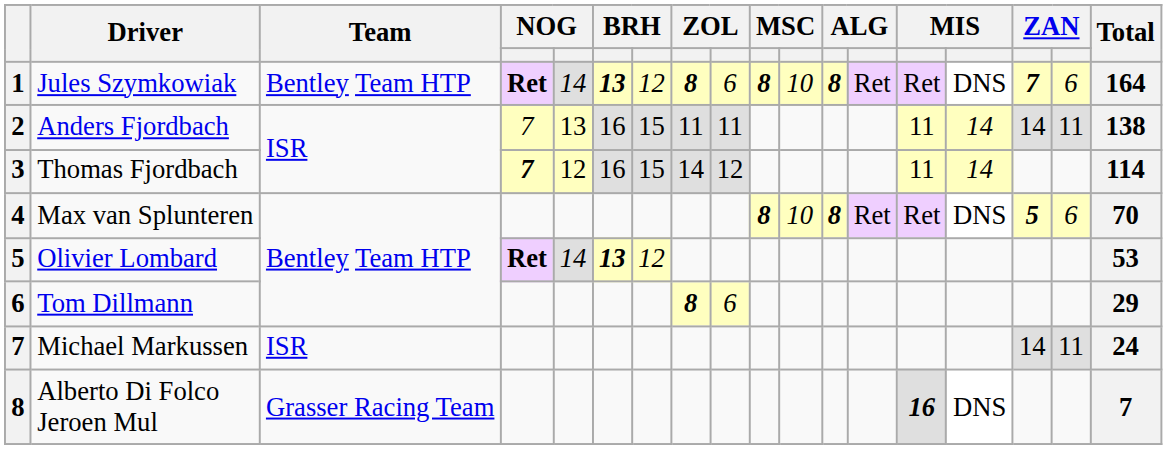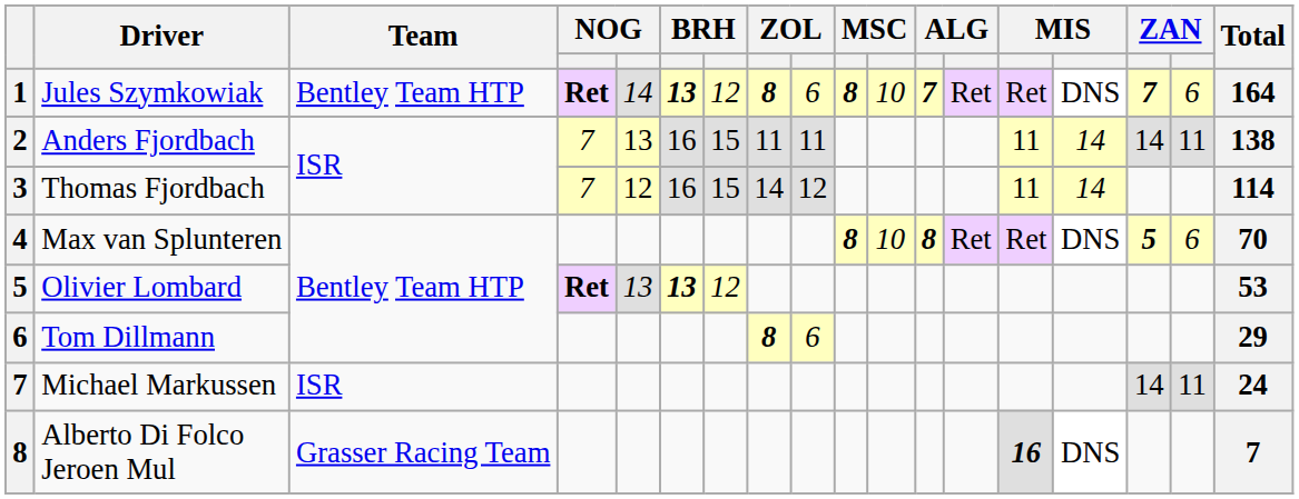 <table class="wikitable" style="font-size: 85%; text-align:center;">
 <tr>
 <th rowspan=2></th>
 <th rowspan=2>Driver</th>
 <th rowspan=2>Team</th>
 <th colspan=2>NOG<br></th>
 <th colspan=2>BRH<br></th>
 <th colspan=2>ZOL<br></th>
 <th colspan=2>MSC<br></th>
 <th colspan=2>ALG<br></th>
 <th colspan=2>MIS<br></th>
 <th colspan=2><a href='#'>ZAN</a><br></th>
 <th rowspan=2>Total</th>
 </tr>
 <tr>
 <th></th>
 <th></th>
 <th></th>
 <th></th>
 <th></th>
 <th></th>
 <th></th>
 <th></th>
 <th></th>
 <th></th>
 <th></th>
 <th></th>
 <th></th>
 <th></th>
 </tr>
 <tr>
 <th>1</th>
 <td align=left> <a href='#'>Jules Szymkowiak</a></td>
 <td align=left> <a href='#'>Bentley</a> <a href='#'>Team HTP</a></td>
 <td style="background:#EFCFFF;"><strong>Ret</strong></td>
 <td style="background:#DFDFDF;"><em>14</em></td>
 <td style="background:#FFFFBF;"><strong><em>13</em></strong></td>
 <td style="background:#FFFFBF;"><em>12</em></td>
 <td style="background:#FFFFBF;"><strong><em>8</em></strong></td>
 <td style="background:#FFFFBF;"><em>6</em></td>
 <td style="background:#FFFFBF;"><strong><em>8</em></strong></td>
 <td style="background:#FFFFBF;"><em>10</em></td>
-<td style="background:#FFFFBF;"><strong><em>8</em></strong></td>
+<td style="background:#FFFFBF;"><strong><em>7</em></strong></td>
 <td style="background:#EFCFFF;">Ret</td>
 <td style="background:#EFCFFF;">Ret</td>
 <td style="background:#FFFFFF;">DNS</td>
 <td style="background:#FFFFBF;"><strong><em>7</em></strong></td>
 <td style="background:#FFFFBF;"><em>6</em></td>
 <th>164</th>
 </tr>
 <tr>
 <th>2</th>
 <td align=left> <a href='#'>Anders Fjordbach</a></td>
 <td align=left rowspan=2> <a href='#'>ISR</a></td>
 <td style="background:#FFFFBF;"><em>7</em></td>
 <td style="background:#FFFFBF;">13</td>
 <td style="background:#DFDFDF;">16</td>
 <td style="background:#DFDFDF;">15</td>
 <td style="background:#DFDFDF;">11</td>
 <td style="background:#DFDFDF;">11</td>
 <td></td>
 <td></td>
 <td></td>
 <td></td>
 <td style="background:#FFFFBF;">11</td>
 <td style="background:#FFFFBF;"><em>14</em></td>
 <td style="background:#DFDFDF;">14</td>
 <td style="background:#DFDFDF;">11</td>
 <th>138</th>
 </tr>
 <tr>
 <th>3</th>
 <td align=left> Thomas Fjordbach</td>
-<td style="background:#FFFFBF;"><strong><em>7</em></strong></td>
+<td style="background:#FFFFBF;"><em>7</em></td>
 <td style="background:#FFFFBF;">12</td>
 <td style="background:#DFDFDF;">16</td>
 <td style="background:#DFDFDF;">15</td>
 <td style="background:#DFDFDF;">14</td>
 <td style="background:#DFDFDF;">12</td>
 <td></td>
 <td></td>
 <td></td>
 <td></td>
 <td style="background:#FFFFBF;">11</td>
 <td style="background:#FFFFBF;"><em>14</em></td>
 <td></td>
 <td></td>
 <th>114</th>
 </tr>
 <tr>
 <th>4</th>
 <td align=left> Max van Splunteren</td>
 <td align=left rowspan=3> <a href='#'>Bentley</a> <a href='#'>Team HTP</a></td>
 <td></td>
 <td></td>
 <td></td>
 <td></td>
 <td></td>
 <td></td>
 <td style="background:#FFFFBF;"><strong><em>8</em></strong></td>
 <td style="background:#FFFFBF;"><em>10</em></td>
 <td style="background:#FFFFBF;"><strong><em>8</em></strong></td>
 <td style="background:#EFCFFF;">Ret</td>
 <td style="background:#EFCFFF;">Ret</td>
 <td style="background:#FFFFFF;">DNS</td>
 <td style="background:#FFFFBF;"><strong><em>5</em></strong></td>
 <td style="background:#FFFFBF;"><em>6</em></td>
 <th>70</th>
 </tr>
 <tr>
 <th>5</th>
 <td align=left> <a href='#'>Olivier Lombard</a></td>
 <td style="background:#EFCFFF;"><strong>Ret</strong></td>
-<td style="background:#DFDFDF;"><em>14</em></td>
+<td style="background:#DFDFDF;"><em>13</em></td>
 <td style="background:#FFFFBF;"><strong><em>13</em></strong></td>
 <td style="background:#FFFFBF;"><em>12</em></td>
 <td></td>
 <td></td>
 <td></td>
 <td></td>
 <td></td>
 <td></td>
 <td></td>
 <td></td>
 <td></td>
 <td></td>
 <th>53</th>
 </tr>
 <tr>
 <th>6</th>
 <td align=left> <a href='#'>Tom Dillmann</a></td>
 <td></td>
 <td></td>
 <td></td>
 <td></td>
 <td style="background:#FFFFBF;"><strong><em>8</em></strong></td>
 <td style="background:#FFFFBF;"><em>6</em></td>
 <td></td>
 <td></td>
 <td></td>
 <td></td>
 <td></td>
 <td></td>
 <td></td>
 <td></td>
 <th>29</th>
 </tr>
 <tr>
 <th>7</th>
 <td align=left> Michael Markussen</td>
 <td align=left> <a href='#'>ISR</a></td>
 <td></td>
 <td></td>
 <td></td>
 <td></td>
 <td></td>
 <td></td>
 <td></td>
 <td></td>
 <td></td>
 <td></td>
 <td></td>
 <td></td>
 <td style="background:#DFDFDF;">14</td>
 <td style="background:#DFDFDF;">11</td>
 <th>24</th>
 </tr>
 <tr>
 <th>8</th>
 <td align=left> Alberto Di Folco<br> Jeroen Mul</td>
 <td align=left> <a href='#'>Grasser Racing Team</a></td>
 <td></td>
 <td></td>
 <td></td>
 <td></td>
 <td></td>
 <td></td>
 <td></td>
 <td></td>
 <td></td>
 <td></td>
 <td style="background:#DFDFDF;"><strong><em>16</em></strong></td>
 <td style="background:#FFFFFF;">DNS</td>
 <td></td>
 <td></td>
 <th>7</th>
 </tr>
 </table>
